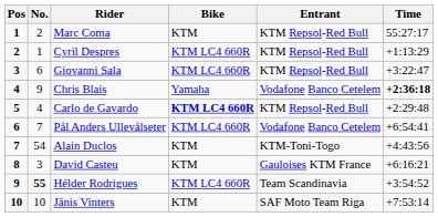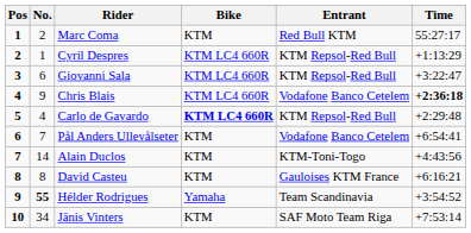 <table class="wikitable">
 <tr>
 <th>Pos</th>
 <th>No.</th>
 <th>Rider</th>
 <th>Bike</th>
 <th>Entrant</th>
 <th>Time</th>
 </tr>
 <tr>
 <td align=center><strong>1</strong></td>
 <td align=center>2</td>
 <td> <a href='#'>Marc Coma</a></td>
 <td>KTM</td>
-<td>KTM <a href='#'>Repsol</a>-<a href='#'>Red Bull</a></td>
+<td><a href='#'>Red Bull</a> KTM</td>
 <td>55:27:17</td>
 </tr>
 <tr>
 <td align=center><strong>2</strong></td>
 <td align=center>1</td>
 <td> <a href='#'>Cyril Despres</a></td>
 <td><a href='#'>KTM LC4 660R</a></td>
 <td>KTM <a href='#'>Repsol</a>-<a href='#'>Red Bull</a></td>
 <td>+1:13:29</td>
 </tr>
 <tr>
 <td align=center><strong>3</strong></td>
 <td align=center>6</td>
 <td> <a href='#'>Giovanni Sala</a></td>
 <td><a href='#'>KTM LC4 660R</a></td>
 <td>KTM <a href='#'>Repsol</a>-<a href='#'>Red Bull</a></td>
 <td>+3:22:47</td>
 </tr>
 <tr>
 <td align=center><strong>4</strong></td>
 <td align=center>9</td>
 <td> <a href='#'>Chris Blais</a></td>
-<td><a href='#'>Yamaha</a></td>
+<td><a href='#'>KTM LC4 660R</a></td>
 <td><a href='#'>Vodafone</a> <a href='#'>Banco Cetelem</a></td>
 <td><strong>+2:36:18</strong></td>
 </tr>
 <tr>
 <td align=center><strong>5</strong></td>
 <td align=center>4</td>
 <td> <a href='#'>Carlo de Gavardo</a></td>
 <td><strong><a href='#'>KTM LC4 660R</a></strong></td>
 <td>KTM <a href='#'>Repsol</a>-<a href='#'>Red Bull</a></td>
 <td>+2:29:48</td>
 </tr>
 <tr>
 <td align=center><strong>6</strong></td>
 <td align=center>7</td>
 <td> <a href='#'>Pål Anders Ullevålseter</a></td>
-<td><a href='#'>KTM LC4 660R</a></td>
+<td>KTM</td>
 <td><a href='#'>Vodafone</a> <a href='#'>Banco Cetelem</a></td>
 <td>+6:54:41</td>
 </tr>
 <tr>
 <td align=center><strong>7</strong></td>
-<td align=center>54</td>
+<td align=center>14</td>
 <td> <a href='#'>Alain Duclos</a></td>
 <td>KTM</td>
 <td>KTM-Toni-Togo</td>
 <td>+4:43:56</td>
 </tr>
 <tr>
 <td align=center><strong>8</strong></td>
-<td align=center>3</td>
+<td align=center>8</td>
 <td> <a href='#'>David Casteu</a></td>
 <td>KTM</td>
 <td><a href='#'>Gauloises</a> KTM France</td>
 <td>+6:16:21</td>
 </tr>
 <tr>
 <td align=center><strong>9</strong></td>
 <td align=center><strong>55</strong></td>
 <td> <a href='#'>Hélder Rodrigues</a></td>
-<td><a href='#'>KTM LC4 660R</a></td>
+<td><a href='#'>Yamaha</a></td>
 <td>Team Scandinavia</td>
 <td>+3:54:52</td>
 </tr>
 <tr>
 <td align=center><strong>10</strong></td>
-<td align=center>10</td>
+<td align=center>34</td>
 <td> <a href='#'>Jānis Vinters</a></td>
 <td>KTM</td>
 <td>SAF Moto Team Riga</td>
 <td>+7:53:14</td>
 </tr>
 </table>
